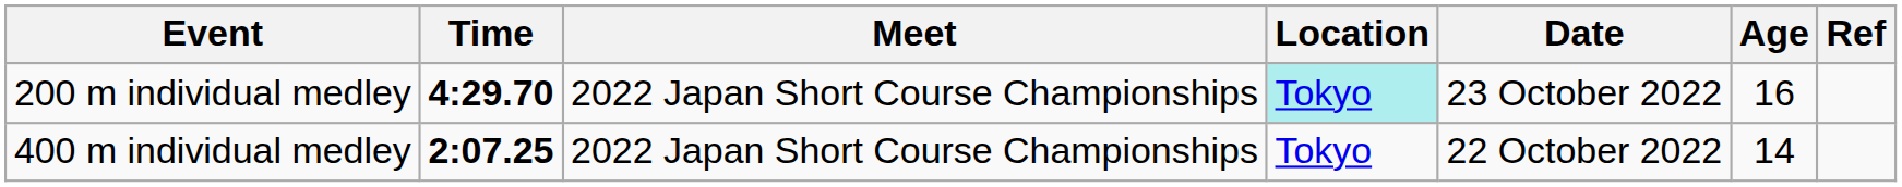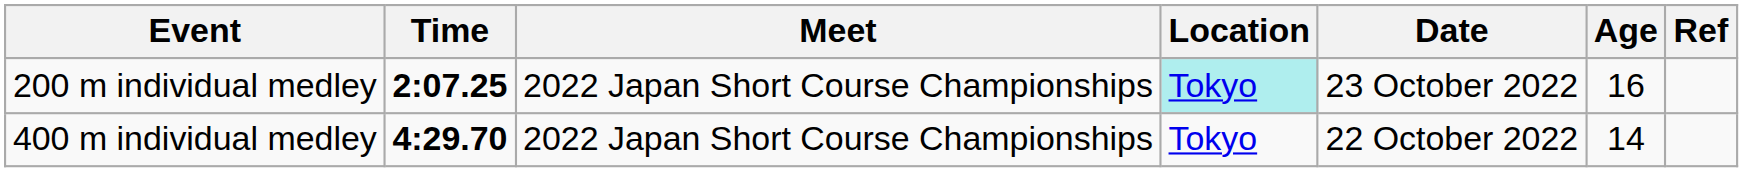 <table class="wikitable">
 <tr>
 <th>Event</th>
 <th>Time</th>
 <th>Meet</th>
 <th>Location</th>
 <th>Date</th>
 <th>Age</th>
 <th>Ref</th>
 </tr>
 <tr>
 <td>200 m individual medley</td>
-<td style="text-align:center;"><strong>4:29.70</strong></td>
+<td style="text-align:center;"><strong>2:07.25</strong></td>
 <td>2022 Japan Short Course Championships</td>
 <td style="background: paleturquoise;"><a href='#'>Tokyo</a></td>
 <td>23 October 2022</td>
 <td style="text-align:center;">16</td>
 <td style="text-align:center;"></td>
 </tr>
 <tr>
 <td>400 m individual medley</td>
-<td style="text-align:center;"><strong>2:07.25</strong></td>
+<td style="text-align:center;"><strong>4:29.70</strong></td>
 <td>2022 Japan Short Course Championships</td>
 <td><a href='#'>Tokyo</a></td>
 <td>22 October 2022</td>
 <td style="text-align:center;">14</td>
 <td style="text-align:center;"></td>
 </tr>
 </table>
